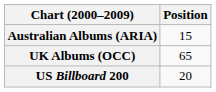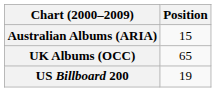 <table class="wikitable sortable plainrowheaders" style="text-align:center">
 <tr>
 <th scope="col">Chart (2000–2009)</th>
 <th scope="col">Position</th>
 </tr>
 <tr>
 <th scope="row">Australian Albums (ARIA)</th>
 <td>15</td>
 </tr>
 <tr>
 <th scope="row">UK Albums (OCC)</th>
 <td>65</td>
 </tr>
 <tr>
 <th scope="row">US <em>Billboard</em> 200</th>
-<td>20</td>
+<td>19</td>
 </tr>
 </table>
